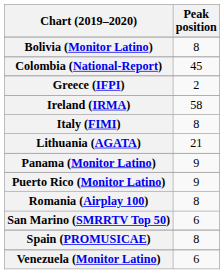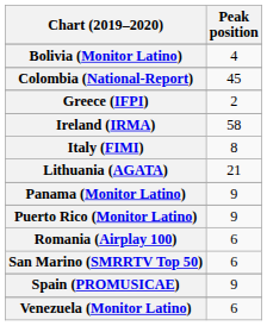 <table class="wikitable sortable plainrowheaders" style="text-align:center">
 <tr>
 <th scope="col">Chart (2019–2020)</th>
 <th scope="col">Peak<br>position</th>
 </tr>
 <tr>
 </tr>
 <tr>
 </tr>
 <tr>
 </tr>
 <tr>
 </tr>
 <tr>
 <th scope="row">Bolivia (<a href='#'>Monitor Latino</a>)</th>
-<td>8</td>
+<td>4</td>
 </tr>
 <tr>
 </tr>
 <tr>
 <th scope="row">Colombia (<a href='#'>National-Report</a>)</th>
 <td>45</td>
 </tr>
 <tr>
 </tr>
 <tr>
 </tr>
 <tr>
 </tr>
 <tr>
 </tr>
 <tr>
 <th scope="row">Greece (<a href='#'>IFPI</a>)</th>
 <td>2</td>
 </tr>
 <tr>
 </tr>
 <tr>
 </tr>
 <tr>
 </tr>
 <tr>
 </tr>
 <tr>
 <th scope="row">Ireland (<a href='#'>IRMA</a>)</th>
 <td>58</td>
 </tr>
 <tr>
 <th scope="row">Italy (<a href='#'>FIMI</a>)</th>
 <td>8</td>
 </tr>
 <tr>
 <th scope="row">Lithuania (<a href='#'>AGATA</a>)</th>
 <td>21</td>
 </tr>
 <tr>
 </tr>
 <tr>
 </tr>
 <tr>
 <th scope="row">Panama (<a href='#'>Monitor Latino</a>)</th>
 <td>9</td>
 </tr>
 <tr>
 </tr>
 <tr>
 </tr>
 <tr>
 <th scope="row">Puerto Rico (<a href='#'>Monitor Latino</a>)</th>
 <td>9</td>
 </tr>
 <tr>
 <th scope="row">Romania (<a href='#'>Airplay 100</a>)</th>
-<td>8</td>
+<td>6</td>
 </tr>
 <tr>
 <th scope="row">San Marino (<a href='#'>SMRRTV Top 50</a>)</th>
 <td>6</td>
 </tr>
 <tr>
 </tr>
 <tr>
 <th scope="row">Spain (<a href='#'>PROMUSICAE</a>)</th>
-<td>8</td>
+<td>9</td>
 </tr>
 <tr>
 </tr>
 <tr>
 </tr>
 <tr>
 </tr>
 <tr>
 </tr>
 <tr>
 </tr>
 <tr>
 </tr>
 <tr>
 </tr>
 <tr>
 </tr>
 <tr>
 <th scope="row">Venezuela (<a href='#'>Monitor Latino</a>)</th>
 <td>6</td>
 </tr>
 </table>
